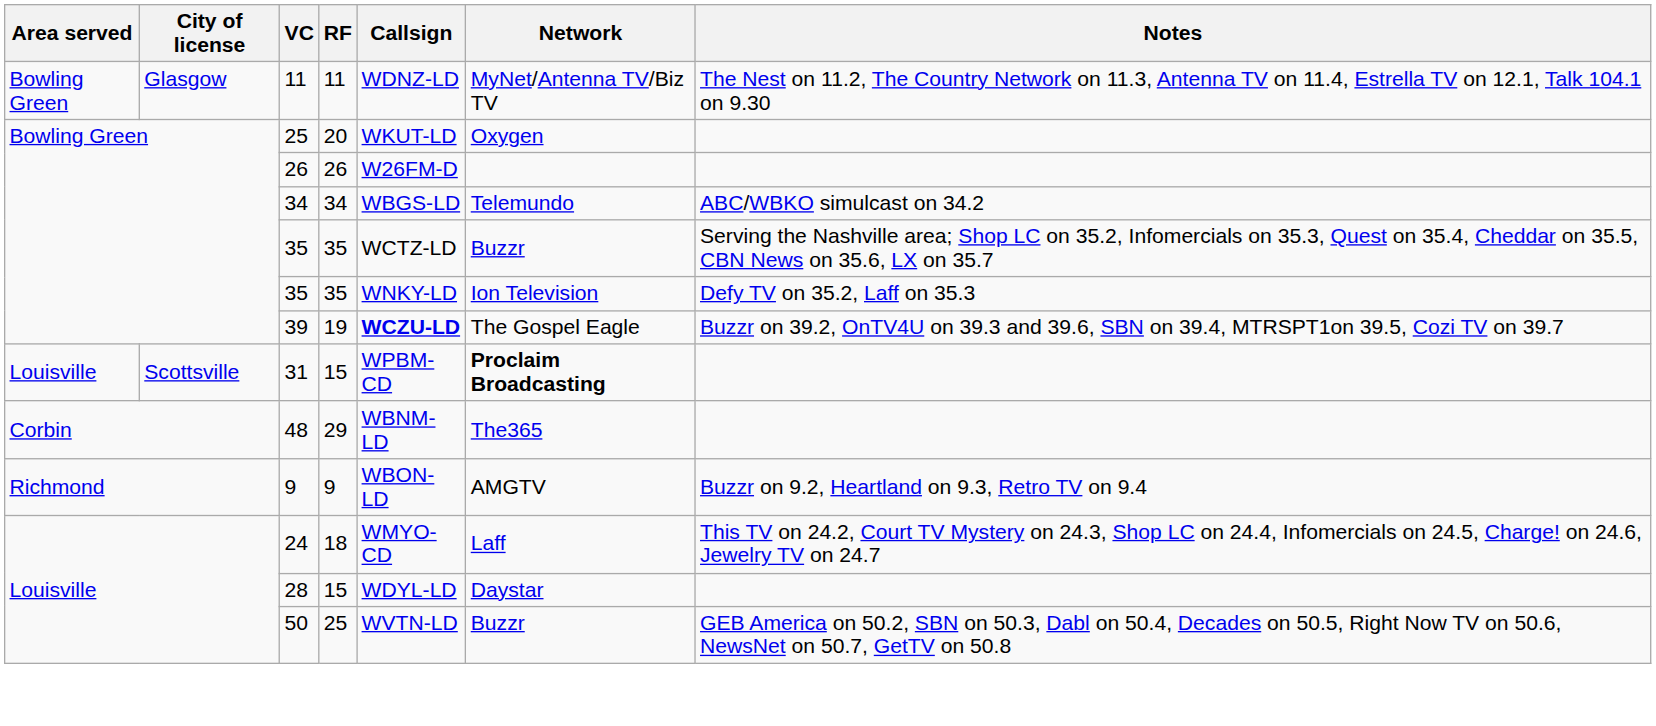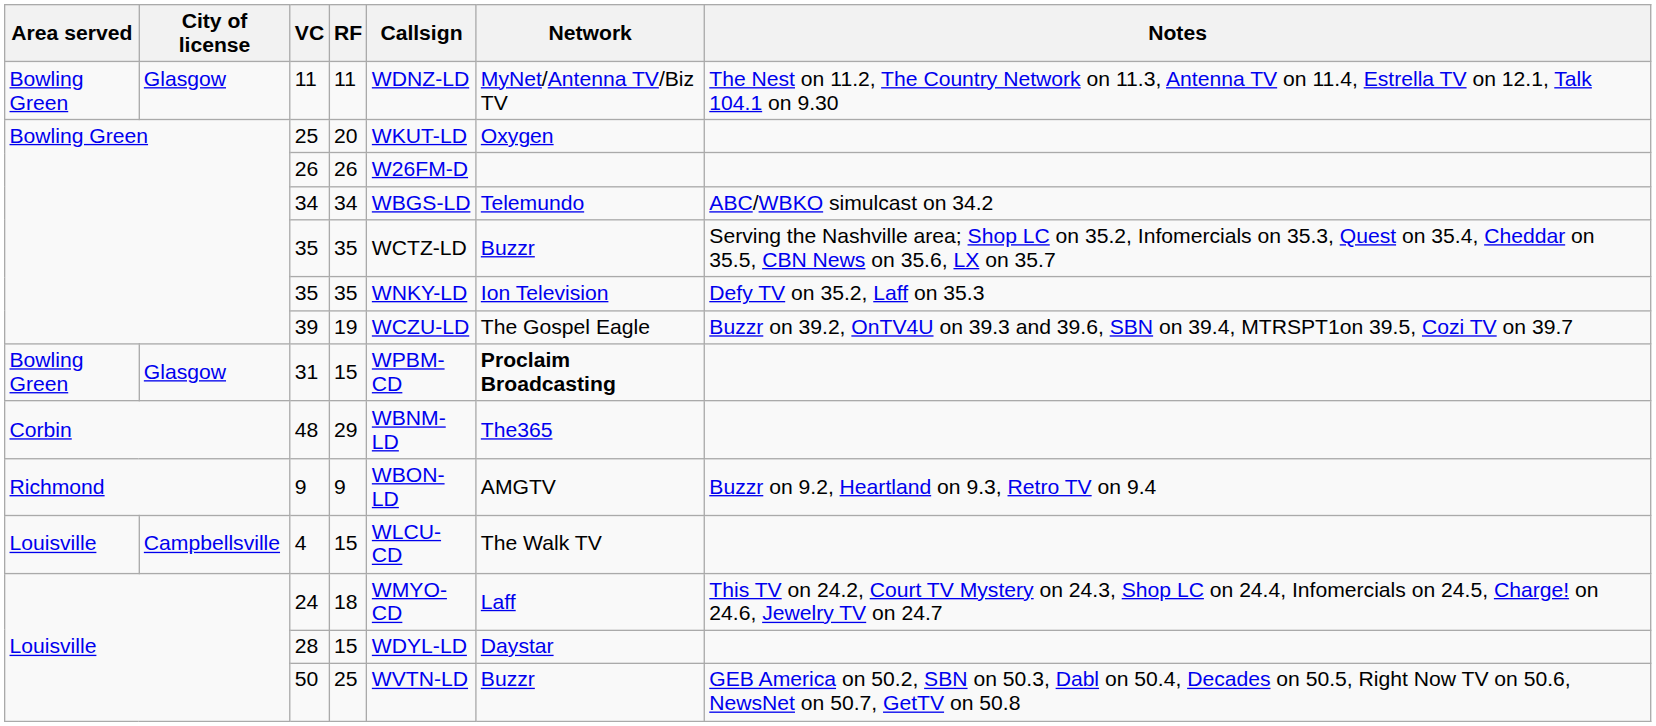 <table class="sortable wikitable" style="margin: 1em 1em 1em 0; background: #f9f9f9; ">
 <tr>
 <th>Area served</th>
 <th>City of license</th>
 <th>VC</th>
 <th>RF</th>
 <th>Callsign</th>
 <th>Network</th>
 <th class="unsortable">Notes</th>
 </tr>
 <tr style="vertical-align: top; text-align: left;">
 <td><a href='#'>Bowling Green</a></td>
 <td><a href='#'>Glasgow</a></td>
 <td>11</td>
 <td>11</td>
 <td><a href='#'>WDNZ-LD</a></td>
 <td><a href='#'>MyNet</a>/<a href='#'>Antenna TV</a>/Biz TV</td>
 <td><a href='#'>The Nest</a> on 11.2, <a href='#'>The Country Network</a> on 11.3, <a href='#'>Antenna TV</a> on 11.4, <a href='#'>Estrella TV</a> on 12.1, <a href='#'>Talk 104.1</a> on 9.30</td>
 </tr>
 <tr style="vertical-align: top; text-align: left;">
 <td colspan="2" rowspan="6"><a href='#'>Bowling Green</a></td>
 <td>25</td>
 <td>20</td>
 <td><a href='#'>WKUT-LD</a></td>
 <td><a href='#'>Oxygen</a></td>
 <td></td>
 </tr>
 <tr style="vertical-align: top; text-align: left;">
 <td>26</td>
 <td>26</td>
 <td><a href='#'>W26FM-D</a></td>
 <td></td>
 <td></td>
 </tr>
 <tr style="vertical-align: top; text-align: left;">
 <td>34</td>
 <td>34</td>
 <td><a href='#'>WBGS-LD</a></td>
 <td><a href='#'>Telemundo</a></td>
 <td><a href='#'>ABC</a>/<a href='#'>WBKO</a> simulcast on 34.2</td>
 </tr>
 <tr>
 <td>35</td>
 <td>35</td>
 <td>WCTZ-LD</td>
 <td><a href='#'>Buzzr</a></td>
 <td>Serving the Nashville area; <a href='#'>Shop LC</a> on 35.2, Infomercials on 35.3, <a href='#'>Quest</a> on 35.4, <a href='#'>Cheddar</a> on 35.5, <a href='#'>CBN News</a> on 35.6, <a href='#'>LX</a> on 35.7</td>
 </tr>
 <tr>
 <td>35</td>
 <td>35</td>
 <td><a href='#'>WNKY-LD</a></td>
 <td><a href='#'>Ion Television</a></td>
 <td><a href='#'>Defy TV</a> on 35.2, <a href='#'>Laff</a> on 35.3</td>
 </tr>
 <tr>
 <td>39</td>
 <td>19</td>
-<td><strong><a href='#'>WCZU-LD</a></strong></td>
+<td><a href='#'>WCZU-LD</a></td>
 <td>The Gospel Eagle</td>
 <td><a href='#'>Buzzr</a> on 39.2, <a href='#'>OnTV4U</a> on 39.3 and 39.6, <a href='#'>SBN</a> on 39.4, MTRSPT1on 39.5, <a href='#'>Cozi TV</a> on 39.7</td>
 </tr>
 <tr>
-<td><a href='#'>Louisville</a></td>
-<td><a href='#'>Scottsville</a></td>
+<td><a href='#'>Bowling Green</a></td>
+<td><a href='#'>Glasgow</a></td>
 <td>31</td>
 <td>15</td>
 <td><a href='#'>WPBM-CD</a></td>
 <td><strong>Proclaim Broadcasting</strong></td>
 <td></td>
 </tr>
 <tr>
 <td colspan="2" rowspan="1"><a href='#'>Corbin</a></td>
 <td>48</td>
 <td>29</td>
 <td><a href='#'>WBNM-LD</a></td>
 <td><a href='#'>The365</a></td>
 <td></td>
 </tr>
 <tr>
 <td colspan="2" rowspan="1"><a href='#'>Richmond</a></td>
 <td>9</td>
 <td>9</td>
 <td><a href='#'>WBON-LD</a></td>
 <td>AMGTV</td>
 <td><a href='#'>Buzzr</a> on 9.2, <a href='#'>Heartland</a> on 9.3, <a href='#'>Retro TV</a> on 9.4</td>
+</tr>
+<tr>
+<td><a href='#'>Louisville</a></td>
+<td><a href='#'>Campbellsville</a></td>
+<td>4</td>
+<td>15</td>
+<td><a href='#'>WLCU-CD</a></td>
+<td>The Walk TV</td>
+<td></td>
 </tr>
 <tr>
 <td colspan="2" rowspan="3"><a href='#'>Louisville</a></td>
 <td>24</td>
 <td>18</td>
 <td><a href='#'>WMYO-CD</a></td>
 <td><a href='#'>Laff</a></td>
 <td><a href='#'>This TV</a> on 24.2, <a href='#'>Court TV Mystery</a> on 24.3, <a href='#'>Shop LC</a> on 24.4, Infomercials on 24.5, <a href='#'>Charge!</a> on 24.6, <a href='#'>Jewelry TV</a> on 24.7</td>
 </tr>
 <tr>
 <td>28</td>
 <td>15</td>
 <td><a href='#'>WDYL-LD</a></td>
 <td><a href='#'>Daystar</a></td>
 <td></td>
 </tr>
 <tr style="vertical-align: top; text-align: left;">
 <td>50</td>
 <td>25</td>
 <td><a href='#'>WVTN-LD</a></td>
 <td><a href='#'>Buzzr</a></td>
 <td><a href='#'>GEB America</a> on 50.2, <a href='#'>SBN</a> on 50.3, <a href='#'>Dabl</a> on 50.4, <a href='#'>Decades</a> on 50.5, Right Now TV on 50.6, <a href='#'>NewsNet</a> on 50.7, <a href='#'>GetTV</a> on 50.8</td>
 </tr>
 </table>
